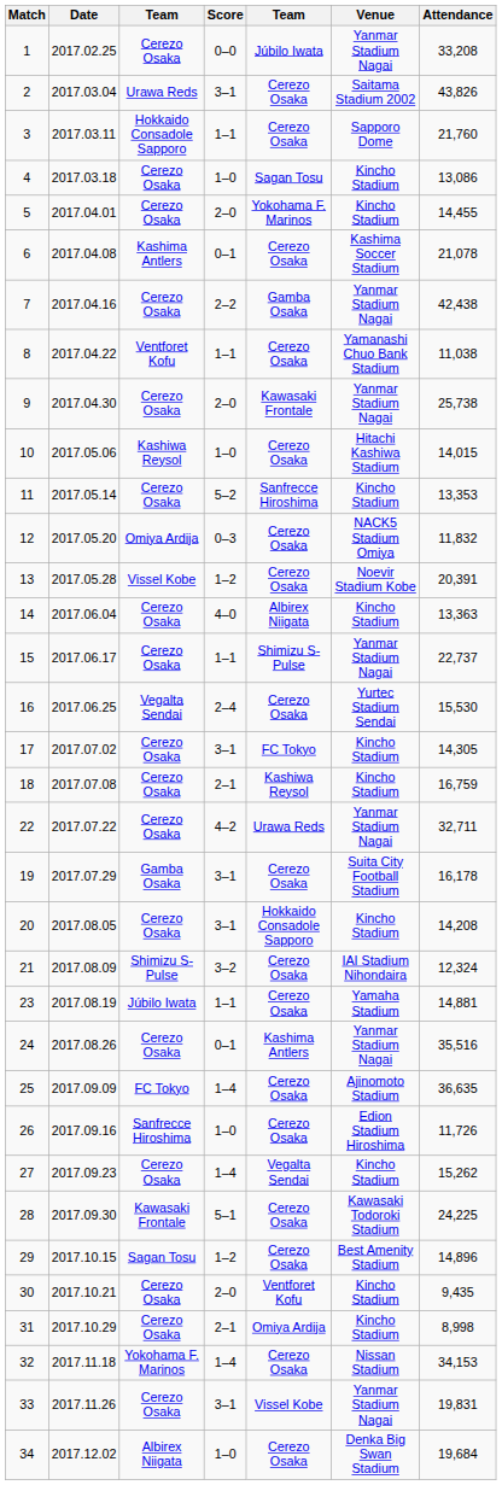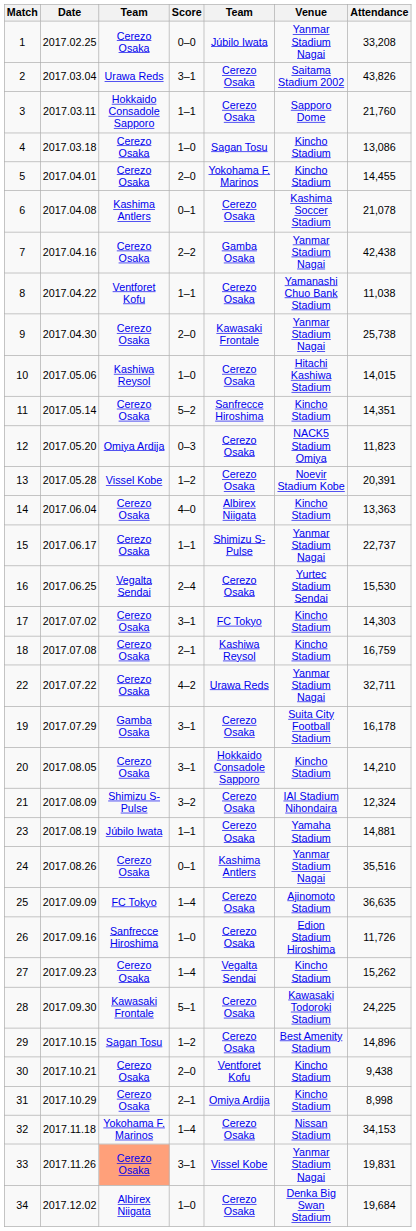 <table class="wikitable" style="text-align:center;">
 <tr>
 <th>Match</th>
 <th>Date</th>
 <th>Team</th>
 <th>Score</th>
 <th>Team</th>
 <th>Venue</th>
 <th>Attendance</th>
 </tr>
 <tr>
 <td>1</td>
 <td>2017.02.25</td>
 <td><a href='#'>Cerezo Osaka</a></td>
 <td>0–0</td>
 <td><a href='#'>Júbilo Iwata</a></td>
 <td><a href='#'>Yanmar Stadium Nagai</a></td>
 <td>33,208</td>
 </tr>
 <tr>
 <td>2</td>
 <td>2017.03.04</td>
 <td><a href='#'>Urawa Reds</a></td>
 <td>3–1</td>
 <td><a href='#'>Cerezo Osaka</a></td>
 <td><a href='#'>Saitama Stadium 2002</a></td>
 <td>43,826</td>
 </tr>
 <tr>
 <td>3</td>
 <td>2017.03.11</td>
 <td><a href='#'>Hokkaido Consadole Sapporo</a></td>
 <td>1–1</td>
 <td><a href='#'>Cerezo Osaka</a></td>
 <td><a href='#'>Sapporo Dome</a></td>
 <td>21,760</td>
 </tr>
 <tr>
 <td>4</td>
 <td>2017.03.18</td>
 <td><a href='#'>Cerezo Osaka</a></td>
 <td>1–0</td>
 <td><a href='#'>Sagan Tosu</a></td>
 <td><a href='#'>Kincho Stadium</a></td>
 <td>13,086</td>
 </tr>
 <tr>
 <td>5</td>
 <td>2017.04.01</td>
 <td><a href='#'>Cerezo Osaka</a></td>
 <td>2–0</td>
 <td><a href='#'>Yokohama F. Marinos</a></td>
 <td><a href='#'>Kincho Stadium</a></td>
 <td>14,455</td>
 </tr>
 <tr>
 <td>6</td>
 <td>2017.04.08</td>
 <td><a href='#'>Kashima Antlers</a></td>
 <td>0–1</td>
 <td><a href='#'>Cerezo Osaka</a></td>
 <td><a href='#'>Kashima Soccer Stadium</a></td>
 <td>21,078</td>
 </tr>
 <tr>
 <td>7</td>
 <td>2017.04.16</td>
 <td><a href='#'>Cerezo Osaka</a></td>
 <td>2–2</td>
 <td><a href='#'>Gamba Osaka</a></td>
 <td><a href='#'>Yanmar Stadium Nagai</a></td>
 <td>42,438</td>
 </tr>
 <tr>
 <td>8</td>
 <td>2017.04.22</td>
 <td><a href='#'>Ventforet Kofu</a></td>
 <td>1–1</td>
 <td><a href='#'>Cerezo Osaka</a></td>
 <td><a href='#'>Yamanashi Chuo Bank Stadium</a></td>
 <td>11,038</td>
 </tr>
 <tr>
 <td>9</td>
 <td>2017.04.30</td>
 <td><a href='#'>Cerezo Osaka</a></td>
 <td>2–0</td>
 <td><a href='#'>Kawasaki Frontale</a></td>
 <td><a href='#'>Yanmar Stadium Nagai</a></td>
 <td>25,738</td>
 </tr>
 <tr>
 <td>10</td>
 <td>2017.05.06</td>
 <td><a href='#'>Kashiwa Reysol</a></td>
 <td>1–0</td>
 <td><a href='#'>Cerezo Osaka</a></td>
 <td><a href='#'>Hitachi Kashiwa Stadium</a></td>
 <td>14,015</td>
 </tr>
 <tr>
 <td>11</td>
 <td>2017.05.14</td>
 <td><a href='#'>Cerezo Osaka</a></td>
 <td>5–2</td>
 <td><a href='#'>Sanfrecce Hiroshima</a></td>
 <td><a href='#'>Kincho Stadium</a></td>
-<td>13,353</td>
+<td>14,351</td>
 </tr>
 <tr>
 <td>12</td>
 <td>2017.05.20</td>
 <td><a href='#'>Omiya Ardija</a></td>
 <td>0–3</td>
 <td><a href='#'>Cerezo Osaka</a></td>
 <td><a href='#'>NACK5 Stadium Omiya</a></td>
-<td>11,832</td>
+<td>11,823</td>
 </tr>
 <tr>
 <td>13</td>
 <td>2017.05.28</td>
 <td><a href='#'>Vissel Kobe</a></td>
 <td>1–2</td>
 <td><a href='#'>Cerezo Osaka</a></td>
 <td><a href='#'>Noevir Stadium Kobe</a></td>
 <td>20,391</td>
 </tr>
 <tr>
 <td>14</td>
 <td>2017.06.04</td>
 <td><a href='#'>Cerezo Osaka</a></td>
 <td>4–0</td>
 <td><a href='#'>Albirex Niigata</a></td>
 <td><a href='#'>Kincho Stadium</a></td>
 <td>13,363</td>
 </tr>
 <tr>
 <td>15</td>
 <td>2017.06.17</td>
 <td><a href='#'>Cerezo Osaka</a></td>
 <td>1–1</td>
 <td><a href='#'>Shimizu S-Pulse</a></td>
 <td><a href='#'>Yanmar Stadium Nagai</a></td>
 <td>22,737</td>
 </tr>
 <tr>
 <td>16</td>
 <td>2017.06.25</td>
 <td><a href='#'>Vegalta Sendai</a></td>
 <td>2–4</td>
 <td><a href='#'>Cerezo Osaka</a></td>
 <td><a href='#'>Yurtec Stadium Sendai</a></td>
 <td>15,530</td>
 </tr>
 <tr>
 <td>17</td>
 <td>2017.07.02</td>
 <td><a href='#'>Cerezo Osaka</a></td>
 <td>3–1</td>
 <td><a href='#'>FC Tokyo</a></td>
 <td><a href='#'>Kincho Stadium</a></td>
-<td>14,305</td>
+<td>14,303</td>
 </tr>
 <tr>
 <td>18</td>
 <td>2017.07.08</td>
 <td><a href='#'>Cerezo Osaka</a></td>
 <td>2–1</td>
 <td><a href='#'>Kashiwa Reysol</a></td>
 <td><a href='#'>Kincho Stadium</a></td>
 <td>16,759</td>
 </tr>
 <tr>
 <td>22</td>
 <td>2017.07.22</td>
 <td><a href='#'>Cerezo Osaka</a></td>
 <td>4–2</td>
 <td><a href='#'>Urawa Reds</a></td>
 <td><a href='#'>Yanmar Stadium Nagai</a></td>
 <td>32,711　</td>
 </tr>
 <tr>
 <td>19</td>
 <td>2017.07.29</td>
 <td><a href='#'>Gamba Osaka</a></td>
 <td>3–1</td>
 <td><a href='#'>Cerezo Osaka</a></td>
 <td><a href='#'>Suita City Football Stadium</a></td>
 <td>16,178</td>
 </tr>
 <tr>
 <td>20</td>
 <td>2017.08.05</td>
 <td><a href='#'>Cerezo Osaka</a></td>
 <td>3–1</td>
 <td><a href='#'>Hokkaido Consadole Sapporo</a></td>
 <td><a href='#'>Kincho Stadium</a></td>
-<td>14,208</td>
+<td>14,210</td>
 </tr>
 <tr>
 <td>21</td>
 <td>2017.08.09</td>
 <td><a href='#'>Shimizu S-Pulse</a></td>
 <td>3–2</td>
 <td><a href='#'>Cerezo Osaka</a></td>
 <td><a href='#'>IAI Stadium Nihondaira</a></td>
 <td>12,324</td>
 </tr>
 <tr>
 <td>23</td>
 <td>2017.08.19</td>
 <td><a href='#'>Júbilo Iwata</a></td>
 <td>1–1</td>
 <td><a href='#'>Cerezo Osaka</a></td>
 <td><a href='#'>Yamaha Stadium</a></td>
 <td>14,881</td>
 </tr>
 <tr>
 <td>24</td>
 <td>2017.08.26</td>
 <td><a href='#'>Cerezo Osaka</a></td>
 <td>0–1</td>
 <td><a href='#'>Kashima Antlers</a></td>
 <td><a href='#'>Yanmar Stadium Nagai</a></td>
 <td>35,516</td>
 </tr>
 <tr>
 <td>25</td>
 <td>2017.09.09</td>
 <td><a href='#'>FC Tokyo</a></td>
 <td>1–4</td>
 <td><a href='#'>Cerezo Osaka</a></td>
 <td><a href='#'>Ajinomoto Stadium</a></td>
 <td>36,635</td>
 </tr>
 <tr>
 <td>26</td>
 <td>2017.09.16</td>
 <td><a href='#'>Sanfrecce Hiroshima</a></td>
 <td>1–0</td>
 <td><a href='#'>Cerezo Osaka</a></td>
 <td><a href='#'>Edion Stadium Hiroshima</a></td>
 <td>11,726</td>
 </tr>
 <tr>
 <td>27</td>
 <td>2017.09.23</td>
 <td><a href='#'>Cerezo Osaka</a></td>
 <td>1–4</td>
 <td><a href='#'>Vegalta Sendai</a></td>
 <td><a href='#'>Kincho Stadium</a></td>
 <td>15,262</td>
 </tr>
 <tr>
 <td>28</td>
 <td>2017.09.30</td>
 <td><a href='#'>Kawasaki Frontale</a></td>
 <td>5–1</td>
 <td><a href='#'>Cerezo Osaka</a></td>
 <td><a href='#'>Kawasaki Todoroki Stadium</a></td>
 <td>24,225</td>
 </tr>
 <tr>
 <td>29</td>
 <td>2017.10.15</td>
 <td><a href='#'>Sagan Tosu</a></td>
 <td>1–2</td>
 <td><a href='#'>Cerezo Osaka</a></td>
 <td><a href='#'>Best Amenity Stadium</a></td>
 <td>14,896</td>
 </tr>
 <tr>
 <td>30</td>
 <td>2017.10.21</td>
 <td><a href='#'>Cerezo Osaka</a></td>
 <td>2–0</td>
 <td><a href='#'>Ventforet Kofu</a></td>
 <td><a href='#'>Kincho Stadium</a></td>
-<td>9,435</td>
+<td>9,438</td>
 </tr>
 <tr>
 <td>31</td>
 <td>2017.10.29</td>
 <td><a href='#'>Cerezo Osaka</a></td>
 <td>2–1</td>
 <td><a href='#'>Omiya Ardija</a></td>
 <td><a href='#'>Kincho Stadium</a></td>
 <td>8,998</td>
 </tr>
 <tr>
 <td>32</td>
 <td>2017.11.18</td>
 <td><a href='#'>Yokohama F. Marinos</a></td>
 <td>1–4</td>
 <td><a href='#'>Cerezo Osaka</a></td>
 <td><a href='#'>Nissan Stadium</a></td>
 <td>34,153</td>
 </tr>
 <tr>
 <td>33</td>
 <td>2017.11.26</td>
-<td><a href='#'>Cerezo Osaka</a></td>
+<td style="background: lightsalmon;"><a href='#'>Cerezo Osaka</a></td>
 <td>3–1</td>
 <td><a href='#'>Vissel Kobe</a></td>
 <td><a href='#'>Yanmar Stadium Nagai</a></td>
 <td>19,831</td>
 </tr>
 <tr>
 <td>34</td>
 <td>2017.12.02</td>
 <td><a href='#'>Albirex Niigata</a></td>
 <td>1–0</td>
 <td><a href='#'>Cerezo Osaka</a></td>
 <td><a href='#'>Denka Big Swan Stadium</a></td>
 <td>19,684</td>
 </tr>
 </table>
